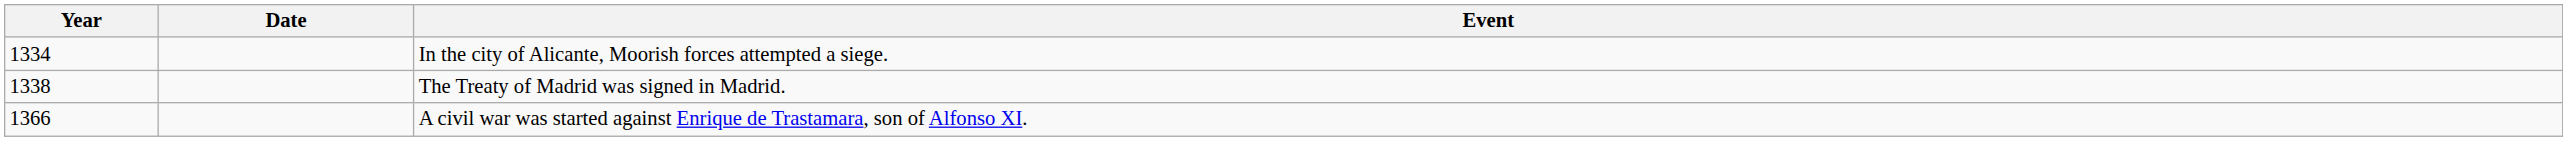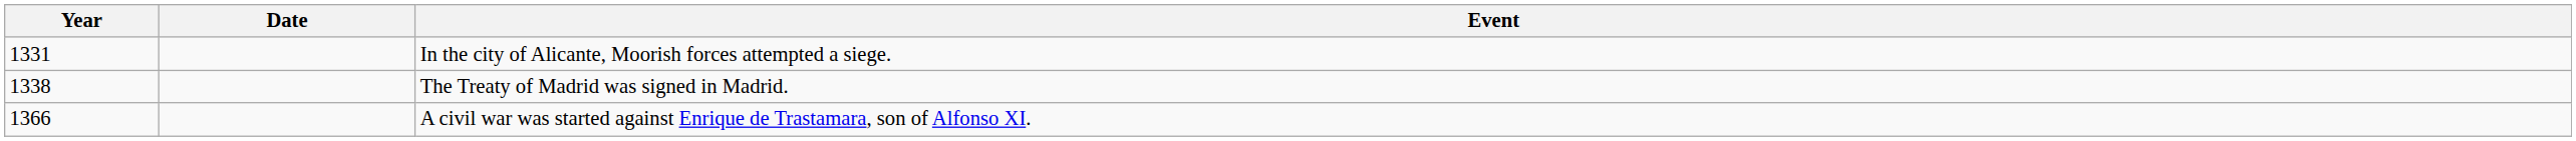 <table class="wikitable" style="width:100%">
 <tr>
 <th style="width:6%">Year</th>
 <th style="width:10%">Date</th>
 <th>Event</th>
 </tr>
 <tr>
-<td>1334</td>
+<td>1331</td>
 <td></td>
 <td>In the city of Alicante, Moorish forces attempted a siege.</td>
 </tr>
 <tr>
 <td>1338</td>
 <td></td>
 <td>The Treaty of Madrid was signed in Madrid.</td>
 </tr>
 <tr>
 <td>1366</td>
 <td></td>
 <td>A civil war was started against <a href='#'>Enrique de Trastamara</a>, son of <a href='#'>Alfonso XI</a>.</td>
 </tr>
 </table>
